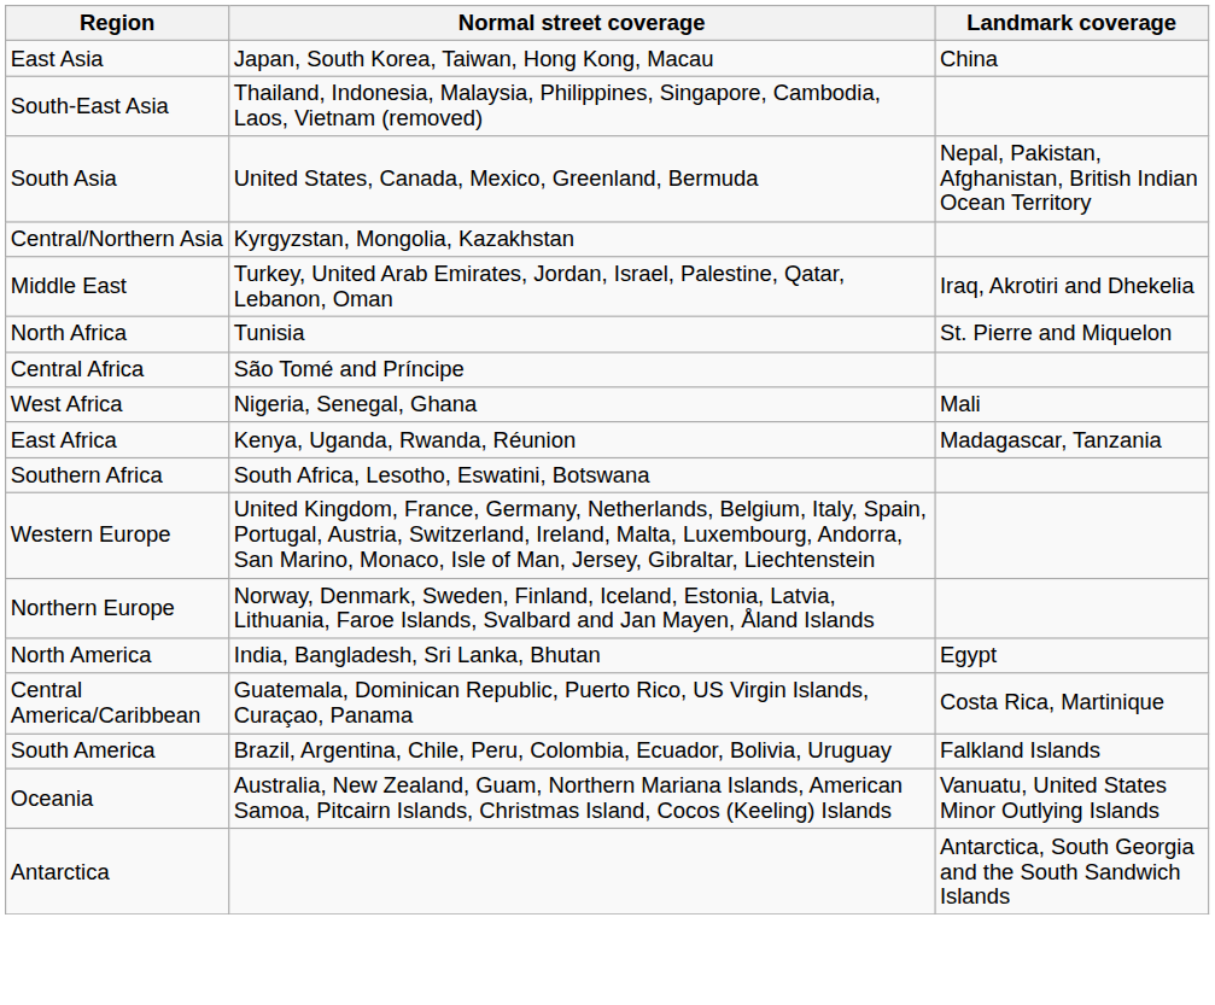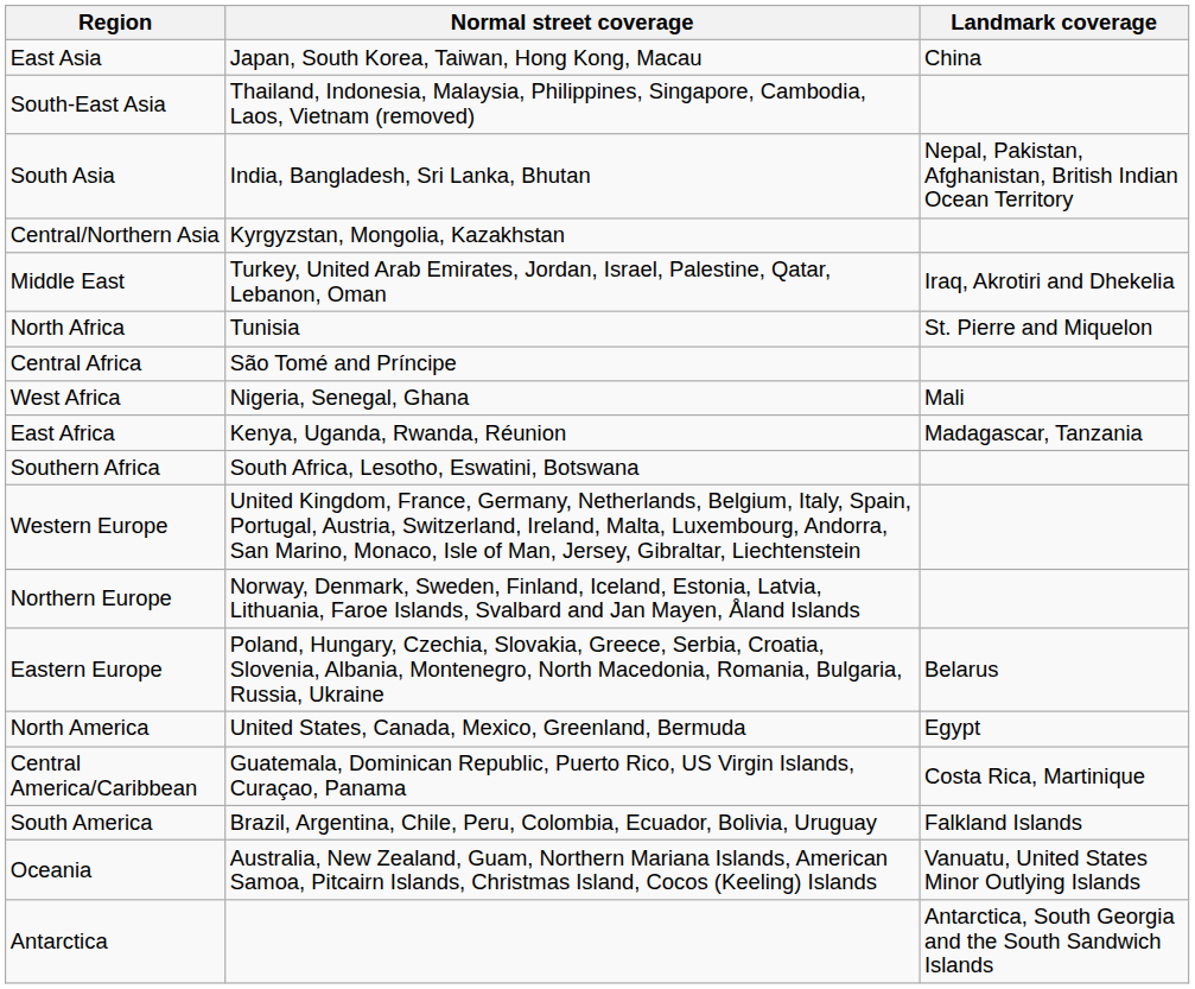 <table class="wikitable">
 <tr>
 <th>Region</th>
 <th>Normal street coverage</th>
 <th>Landmark coverage</th>
 </tr>
 <tr>
 <td>East Asia</td>
 <td>Japan, South Korea, Taiwan, Hong Kong, Macau</td>
 <td>China</td>
 </tr>
 <tr>
 <td>South-East Asia</td>
 <td>Thailand, Indonesia, Malaysia, Philippines, Singapore, Cambodia, Laos, Vietnam (removed)</td>
 <td></td>
 </tr>
 <tr>
 <td>South Asia</td>
-<td>United States, Canada, Mexico, Greenland, Bermuda</td>
+<td>India, Bangladesh, Sri Lanka, Bhutan</td>
 <td>Nepal, Pakistan, Afghanistan, British Indian Ocean Territory</td>
 </tr>
 <tr>
 <td>Central/Northern Asia</td>
 <td>Kyrgyzstan, Mongolia, Kazakhstan</td>
 <td></td>
 </tr>
 <tr>
 <td>Middle East</td>
 <td>Turkey, United Arab Emirates, Jordan, Israel, Palestine, Qatar, Lebanon, Oman</td>
 <td>Iraq, Akrotiri and Dhekelia</td>
 </tr>
 <tr>
 <td>North Africa</td>
 <td>Tunisia</td>
 <td>St. Pierre and Miquelon</td>
 </tr>
 <tr>
 <td>Central Africa</td>
 <td>São Tomé and Príncipe</td>
 <td></td>
 </tr>
 <tr>
 <td>West Africa</td>
 <td>Nigeria, Senegal, Ghana</td>
 <td>Mali</td>
 </tr>
 <tr>
 <td>East Africa</td>
 <td>Kenya, Uganda, Rwanda, Réunion</td>
 <td>Madagascar, Tanzania</td>
 </tr>
 <tr>
 <td>Southern Africa</td>
 <td>South Africa, Lesotho, Eswatini, Botswana</td>
 <td></td>
 </tr>
 <tr>
 <td>Western Europe</td>
 <td>United Kingdom, France, Germany, Netherlands, Belgium, Italy, Spain, Portugal, Austria, Switzerland, Ireland, Malta, Luxembourg, Andorra, San Marino, Monaco, Isle of Man, Jersey, Gibraltar, Liechtenstein</td>
 <td></td>
 </tr>
 <tr>
 <td>Northern Europe</td>
 <td>Norway, Denmark, Sweden, Finland, Iceland, Estonia, Latvia, Lithuania, Faroe Islands, Svalbard and Jan Mayen, Åland Islands</td>
 <td></td>
 </tr>
 <tr>
+<td>Eastern Europe</td>
+<td>Poland, Hungary, Czechia, Slovakia, Greece, Serbia, Croatia, Slovenia, Albania, Montenegro, North Macedonia, Romania, Bulgaria, Russia, Ukraine</td>
+<td>Belarus</td>
+</tr>
+<tr>
 <td>North America</td>
-<td>India, Bangladesh, Sri Lanka, Bhutan</td>
+<td>United States, Canada, Mexico, Greenland, Bermuda</td>
 <td>Egypt</td>
 </tr>
 <tr>
 <td>Central America/Caribbean</td>
 <td>Guatemala, Dominican Republic, Puerto Rico, US Virgin Islands, Curaçao, Panama</td>
 <td>Costa Rica, Martinique</td>
 </tr>
 <tr>
 <td>South America</td>
 <td>Brazil, Argentina, Chile, Peru, Colombia, Ecuador, Bolivia, Uruguay</td>
 <td>Falkland Islands</td>
 </tr>
 <tr>
 <td>Oceania</td>
 <td>Australia, New Zealand, Guam, Northern Mariana Islands, American Samoa, Pitcairn Islands, Christmas Island, Cocos (Keeling) Islands</td>
 <td>Vanuatu, United States Minor Outlying Islands</td>
 </tr>
 <tr>
 <td>Antarctica</td>
 <td></td>
 <td>Antarctica, South Georgia and the South Sandwich Islands</td>
 </tr>
 </table>
